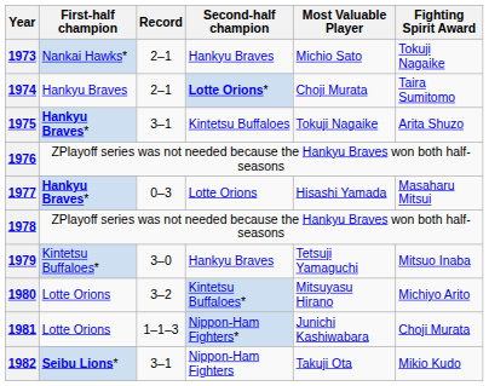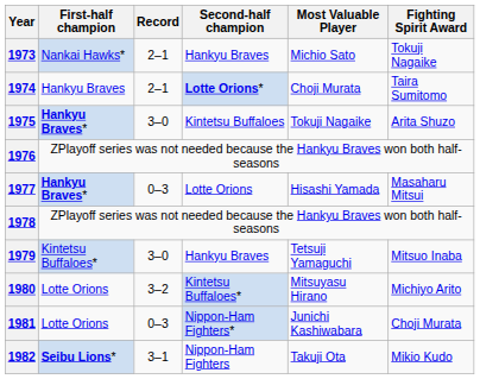 <table class="wikitable sortable plainrowheaders">
 <tr>
 <th scope="col">Year</th>
 <th scope="col">First-half champion</th>
 <th scope="col">Record</th>
 <th scope="col">Second-half champion</th>
 <th scope="col" style=max-width:8em>Most Valuable Player</th>
 <th scope="col" style=max-width:8em>Fighting Spirit Award</th>
 </tr>
 <tr>
 <th scope="row" style="text-align: center;"><a href='#'>1973</a></th>
 <td style="background-color:#cedff2"><a href='#'>Nankai Hawks</a>*</td>
 <td style="text-align: center;">2–1</td>
 <td><a href='#'>Hankyu Braves</a></td>
 <td><a href='#'>Michio Sato</a></td>
 <td><a href='#'>Tokuji Nagaike</a></td>
 </tr>
 <tr>
 <th scope="row" style="text-align: center;"><a href='#'>1974</a></th>
 <td><a href='#'>Hankyu Braves</a></td>
 <td style="text-align: center;">2–1</td>
 <td style="background-color:#cedff2"><strong><a href='#'>Lotte Orions</a></strong>*</td>
 <td><a href='#'>Choji Murata</a></td>
 <td><a href='#'>Taira Sumitomo</a></td>
 </tr>
 <tr>
 <th scope="row" style="text-align: center;"><a href='#'>1975</a></th>
 <td style="background-color:#cedff2"><strong><a href='#'>Hankyu Braves</a></strong>*</td>
-<td style="text-align: center;">3–1</td>
+<td style="text-align: center;">3–0</td>
 <td><a href='#'>Kintetsu Buffaloes</a></td>
 <td><a href='#'>Tokuji Nagaike</a></td>
 <td><a href='#'>Arita Shuzo</a></td>
 </tr>
 <tr>
 <th scope="row" style="text-align:center"><a href='#'>1976</a></th>
 <td colspan=5 style="text-align:center"><span>Z</span>Playoff series was not needed because the <a href='#'>Hankyu Braves</a> won both half-seasons</td>
 </tr>
 <tr>
 <th scope="row" style="text-align: center;"><a href='#'>1977</a></th>
 <td style="background-color:#cedff2"><strong><a href='#'>Hankyu Braves</a></strong>*</td>
 <td style="text-align: center;">0–3</td>
 <td><a href='#'>Lotte Orions</a></td>
 <td><a href='#'>Hisashi Yamada</a></td>
 <td><a href='#'>Masaharu Mitsui</a></td>
 </tr>
 <tr>
 <th scope="row" style="text-align:center"><a href='#'>1978</a></th>
 <td colspan=5 style="text-align:center"><span>Z</span>Playoff series was not needed because the <a href='#'>Hankyu Braves</a> won both half-seasons</td>
 </tr>
 <tr>
 <th scope="row" style="text-align: center;"><a href='#'>1979</a></th>
 <td style="background-color:#cedff2"><a href='#'>Kintetsu Buffaloes</a>*</td>
 <td style="text-align: center;">3–0</td>
 <td><a href='#'>Hankyu Braves</a></td>
 <td><a href='#'>Tetsuji Yamaguchi</a></td>
 <td><a href='#'>Mitsuo Inaba</a></td>
 </tr>
 <tr>
 <th scope="row" style="text-align: center;"><a href='#'>1980</a></th>
 <td><a href='#'>Lotte Orions</a></td>
 <td style="text-align: center;">3–2</td>
 <td style="background-color:#cedff2"><a href='#'>Kintetsu Buffaloes</a>*</td>
 <td><a href='#'>Mitsuyasu Hirano</a></td>
 <td><a href='#'>Michiyo Arito</a></td>
 </tr>
 <tr>
 <th scope="row" style="text-align: center;"><a href='#'>1981</a></th>
 <td><a href='#'>Lotte Orions</a></td>
-<td style="text-align: center;">1–1–3</td>
+<td style="text-align: center;">0–3</td>
 <td style="background-color:#cedff2"><a href='#'>Nippon-Ham Fighters</a>*</td>
 <td><a href='#'>Junichi Kashiwabara</a></td>
 <td><a href='#'>Choji Murata</a></td>
 </tr>
 <tr>
 <th scope="row" style="text-align: center;"><a href='#'>1982</a></th>
 <td style="background-color:#cedff2"><strong><a href='#'>Seibu Lions</a></strong>*</td>
 <td style="text-align: center;">3–1</td>
 <td><a href='#'>Nippon-Ham Fighters</a></td>
 <td><a href='#'>Takuji Ota</a></td>
 <td><a href='#'>Mikio Kudo</a></td>
 </tr>
 </table>
